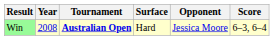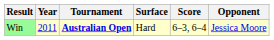 <table class="wikitable">
 <tr>
 <th>Result</th>
 <th>Year</th>
 <th>Tournament</th>
 <th>Surface</th>
+<th>Score</th>
 <th>Opponent</th>
-<th>Score</th>
 </tr>
 <tr bgcolor=ffffcc>
 <td bgcolor=98FB98>Win</td>
-<td><a href='#'>2008</a></td>
+<td><a href='#'>2011</a></td>
 <td><strong><a href='#'>Australian Open</a></strong></td>
 <td>Hard</td>
+<td>6–3, 6–4</td>
 <td> <a href='#'>Jessica Moore</a></td>
-<td>6–3, 6–4</td>
 </tr>
 </table>
